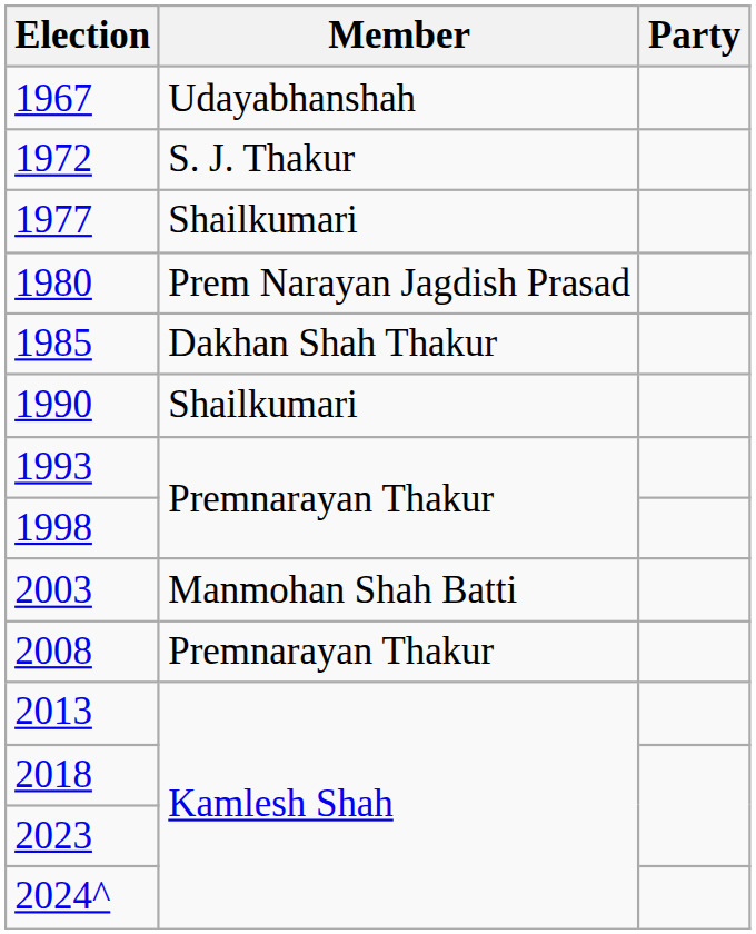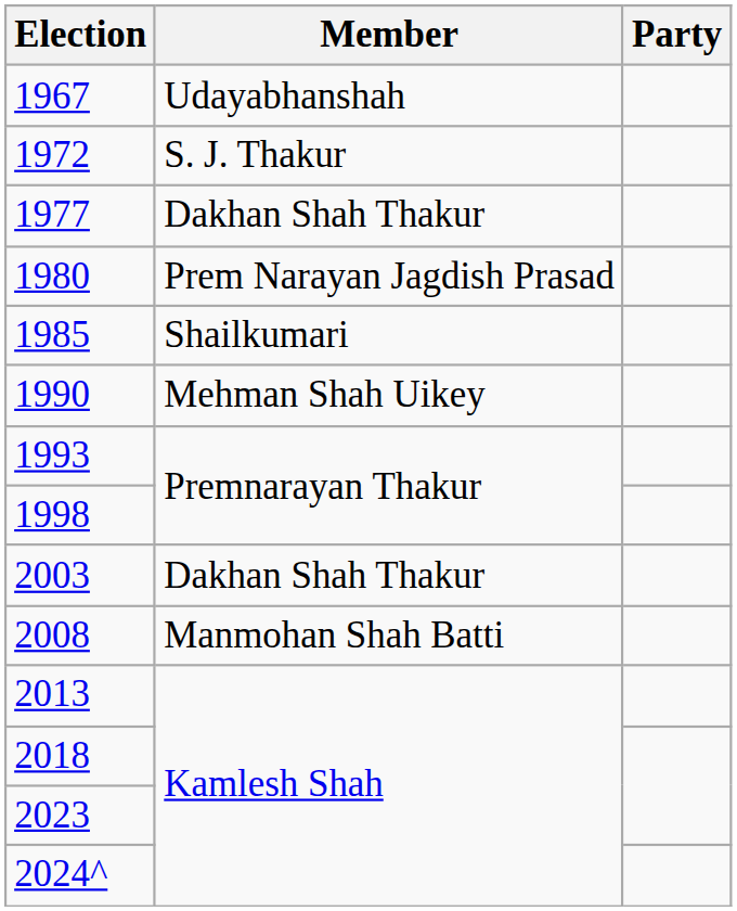 <table class="wikitable sortable">
 <tr>
 <th>Election</th>
 <th>Member</th>
 <th colspan="2">Party</th>
 </tr>
 <tr>
 <td><a href='#'>1967</a></td>
 <td>Udayabhanshah</td>
 <td></td>
 </tr>
 <tr>
 <td><a href='#'>1972</a></td>
 <td>S. J. Thakur</td>
 <td></td>
 </tr>
 <tr>
 <td><a href='#'>1977</a></td>
-<td>Shailkumari</td>
+<td>Dakhan Shah Thakur</td>
 </tr>
 <tr>
 <td><a href='#'>1980</a></td>
 <td>Prem Narayan Jagdish Prasad</td>
 <td></td>
 </tr>
 <tr>
 <td><a href='#'>1985</a></td>
-<td>Dakhan Shah Thakur</td>
+<td>Shailkumari</td>
 <td></td>
 </tr>
 <tr>
 <td><a href='#'>1990</a></td>
-<td>Shailkumari</td>
+<td>Mehman Shah Uikey</td>
 <td></td>
 </tr>
 <tr>
 <td><a href='#'>1993</a></td>
 <td rowspan=2>Premnarayan Thakur</td>
 <td></td>
 </tr>
 <tr>
 <td><a href='#'>1998</a></td>
 </tr>
 <tr>
 <td><a href='#'>2003</a></td>
-<td>Manmohan Shah Batti</td>
+<td>Dakhan Shah Thakur</td>
 <td></td>
 </tr>
 <tr>
 <td><a href='#'>2008</a></td>
-<td>Premnarayan Thakur</td>
+<td>Manmohan Shah Batti</td>
 <td></td>
 </tr>
 <tr>
 <td><a href='#'>2013</a></td>
 <td rowspan="4"><a href='#'>Kamlesh Shah</a></td>
 <td></td>
 </tr>
 <tr>
 <td><a href='#'>2018</a></td>
 </tr>
 <tr>
 <td><a href='#'>2023</a></td>
 </tr>
 <tr>
 <td><a href='#'>2024^</a></td>
 <td></td>
 </tr>
 </table>
